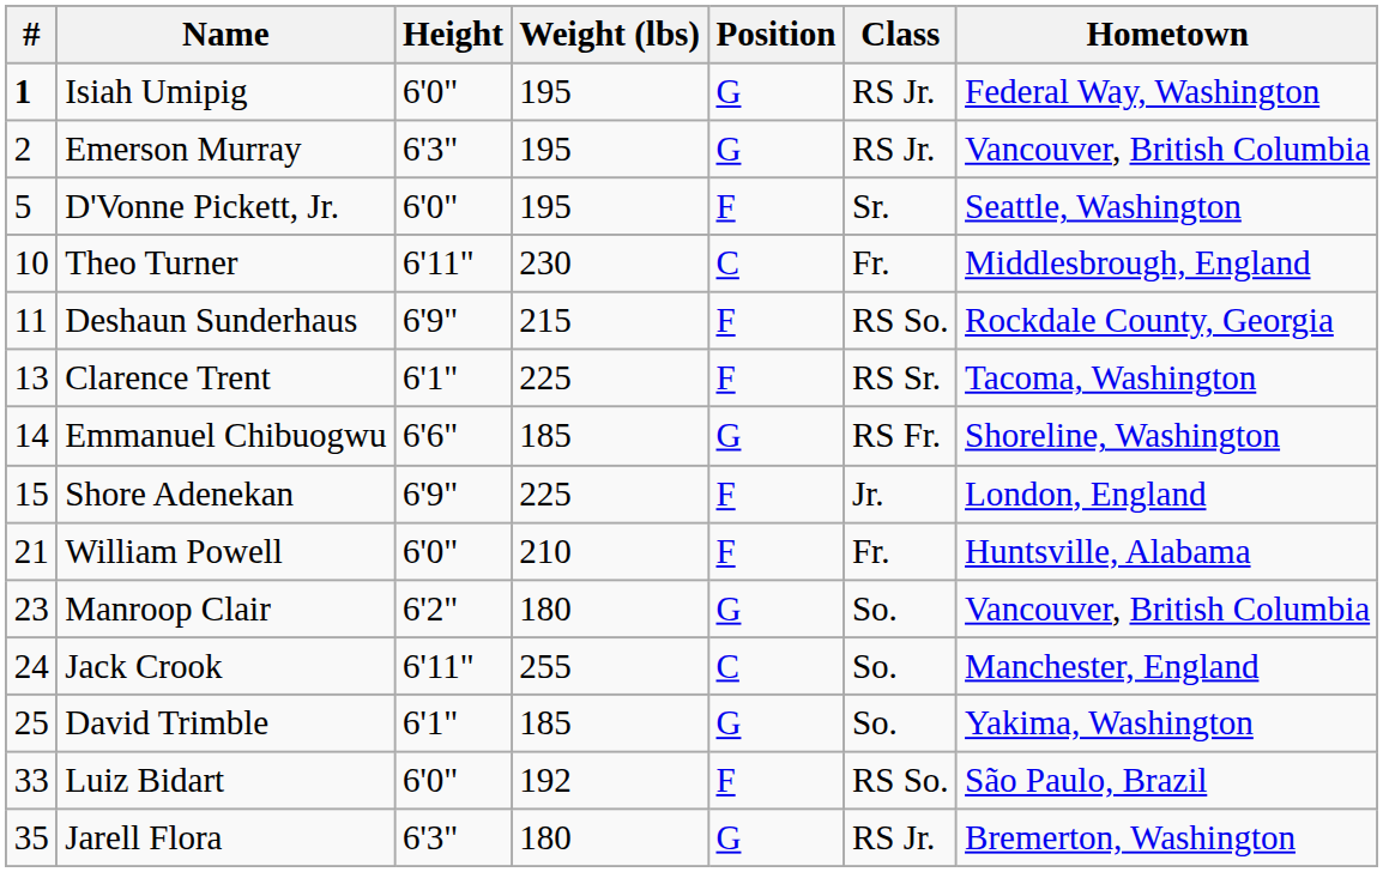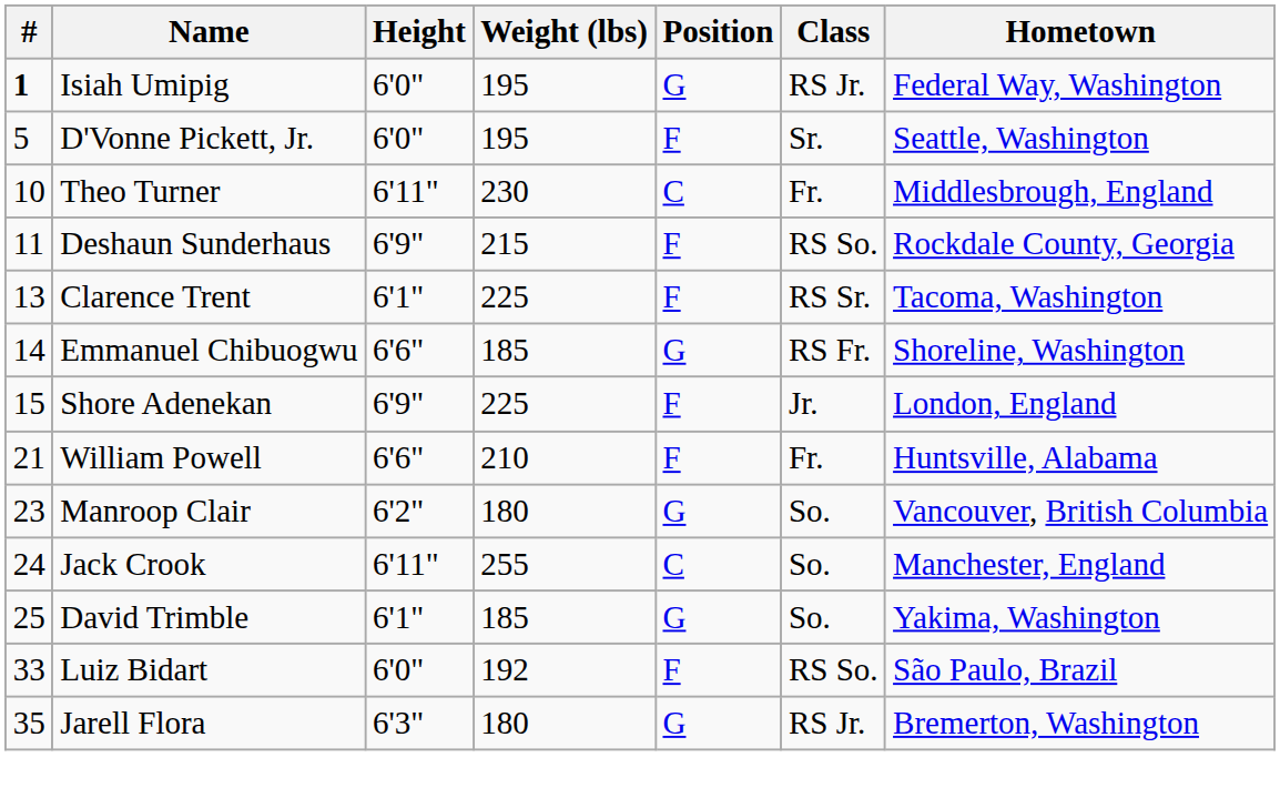 <table class="wikitable sortable" style="font-size: 95%;">
 <tr>
 <th>#</th>
 <th>Name</th>
 <th>Height</th>
 <th>Weight (lbs)</th>
 <th>Position</th>
 <th>Class</th>
 <th>Hometown</th>
 </tr>
 <tr>
 <td><strong>1</strong></td>
 <td>Isiah Umipig</td>
 <td>6'0"</td>
 <td>195</td>
 <td><a href='#'>G</a></td>
 <td>RS Jr.</td>
 <td><a href='#'>Federal Way, Washington</a></td>
-</tr>
-<tr>
-<td>2</td>
-<td>Emerson Murray</td>
-<td>6'3"</td>
-<td>195</td>
-<td><a href='#'>G</a></td>
-<td>RS Jr.</td>
-<td><a href='#'>Vancouver</a>, <a href='#'>British Columbia</a></td>
 </tr>
 <tr>
 <td>5</td>
 <td>D'Vonne Pickett, Jr.</td>
 <td>6'0"</td>
 <td>195</td>
 <td><a href='#'>F</a></td>
 <td>Sr.</td>
 <td><a href='#'>Seattle, Washington</a></td>
 </tr>
 <tr>
 <td>10</td>
 <td>Theo Turner</td>
 <td>6'11"</td>
 <td>230</td>
 <td><a href='#'>C</a></td>
 <td>Fr.</td>
 <td><a href='#'>Middlesbrough, England</a></td>
 </tr>
 <tr>
 <td>11</td>
 <td>Deshaun Sunderhaus</td>
 <td>6'9"</td>
 <td>215</td>
 <td><a href='#'>F</a></td>
 <td>RS So.</td>
 <td><a href='#'>Rockdale County, Georgia</a></td>
 </tr>
 <tr>
 <td>13</td>
 <td>Clarence Trent</td>
 <td>6'1"</td>
 <td>225</td>
 <td><a href='#'>F</a></td>
 <td>RS Sr.</td>
 <td><a href='#'>Tacoma, Washington</a></td>
 </tr>
 <tr>
 <td>14</td>
 <td>Emmanuel Chibuogwu</td>
 <td>6'6"</td>
 <td>185</td>
 <td><a href='#'>G</a></td>
 <td>RS Fr.</td>
 <td><a href='#'>Shoreline, Washington</a></td>
 </tr>
 <tr>
 <td>15</td>
 <td>Shore Adenekan</td>
 <td>6'9"</td>
 <td>225</td>
 <td><a href='#'>F</a></td>
 <td>Jr.</td>
 <td><a href='#'>London, England</a></td>
 </tr>
 <tr>
 <td>21</td>
 <td>William Powell</td>
-<td>6'0"</td>
+<td>6'6"</td>
 <td>210</td>
 <td><a href='#'>F</a></td>
 <td>Fr.</td>
 <td><a href='#'>Huntsville, Alabama</a></td>
 </tr>
 <tr>
 <td>23</td>
 <td>Manroop Clair</td>
 <td>6'2"</td>
 <td>180</td>
 <td><a href='#'>G</a></td>
 <td>So.</td>
 <td><a href='#'>Vancouver</a>, <a href='#'>British Columbia</a></td>
 </tr>
 <tr>
 <td>24</td>
 <td>Jack Crook</td>
 <td>6'11"</td>
 <td>255</td>
 <td><a href='#'>C</a></td>
 <td>So.</td>
 <td><a href='#'>Manchester, England</a></td>
 </tr>
 <tr>
 <td>25</td>
 <td>David Trimble</td>
 <td>6'1"</td>
 <td>185</td>
 <td><a href='#'>G</a></td>
 <td>So.</td>
 <td><a href='#'>Yakima, Washington</a></td>
 </tr>
 <tr>
 <td>33</td>
 <td>Luiz Bidart</td>
 <td>6'0"</td>
 <td>192</td>
 <td><a href='#'>F</a></td>
 <td>RS So.</td>
 <td><a href='#'>São Paulo, Brazil</a></td>
 </tr>
 <tr>
 <td>35</td>
 <td>Jarell Flora</td>
 <td>6'3"</td>
 <td>180</td>
 <td><a href='#'>G</a></td>
 <td>RS Jr.</td>
 <td><a href='#'>Bremerton, Washington</a></td>
 </tr>
 </table>
